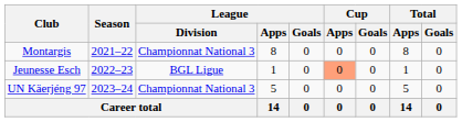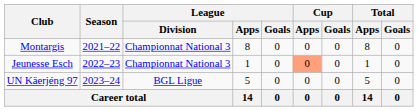 <table class="wikitable" style="text-align: center">
 <tr>
 <th rowspan="2">Club</th>
 <th rowspan="2">Season</th>
 <th colspan="3">League</th>
 <th colspan="2">Cup</th>
 <th colspan="2">Total</th>
 </tr>
 <tr>
 <th>Division</th>
 <th>Apps</th>
 <th>Goals</th>
 <th>Apps</th>
 <th>Goals</th>
 <th>Apps</th>
 <th>Goals</th>
 </tr>
 <tr>
 <td><a href='#'>Montargis</a></td>
 <td><a href='#'>2021–22</a></td>
 <td><a href='#'>Championnat National 3</a></td>
 <td>8</td>
 <td>0</td>
 <td>0</td>
 <td>0</td>
 <td>8</td>
 <td>0</td>
 </tr>
 <tr>
 <td><a href='#'>Jeunesse Esch</a></td>
 <td><a href='#'>2022–23</a></td>
-<td><a href='#'>BGL Ligue</a></td>
+<td><a href='#'>Championnat National 3</a></td>
 <td>1</td>
 <td>0</td>
 <td style="background: lightsalmon;">0</td>
 <td>0</td>
 <td>1</td>
 <td>0</td>
 </tr>
 <tr>
 <td><a href='#'>UN Käerjéng 97</a></td>
 <td><a href='#'>2023–24</a></td>
-<td><a href='#'>Championnat National 3</a></td>
+<td><a href='#'>BGL Ligue</a></td>
 <td>5</td>
 <td>0</td>
 <td>0</td>
 <td>0</td>
 <td>5</td>
 <td>0</td>
 </tr>
 <tr>
 <th colspan="3">Career total</th>
 <th>14</th>
 <th>0</th>
 <th>0</th>
 <th>0</th>
 <th>14</th>
 <th>0</th>
 </tr>
 </table>
